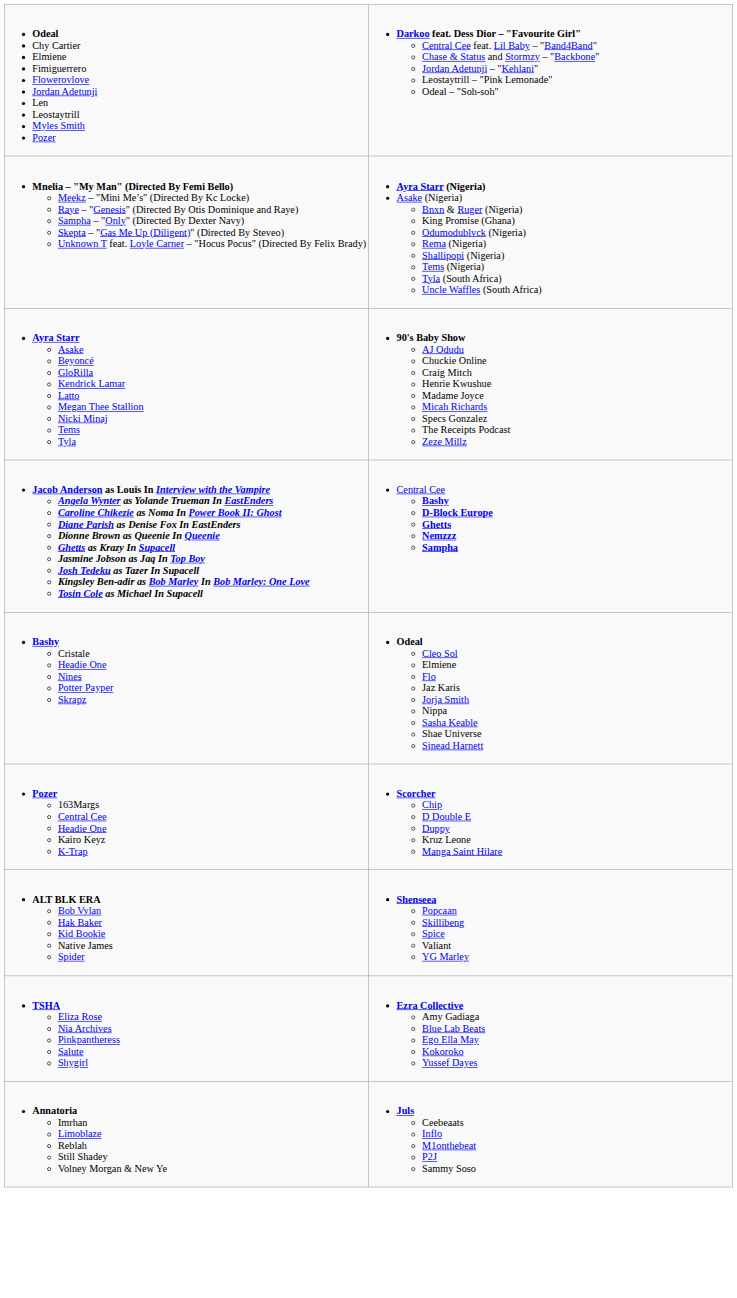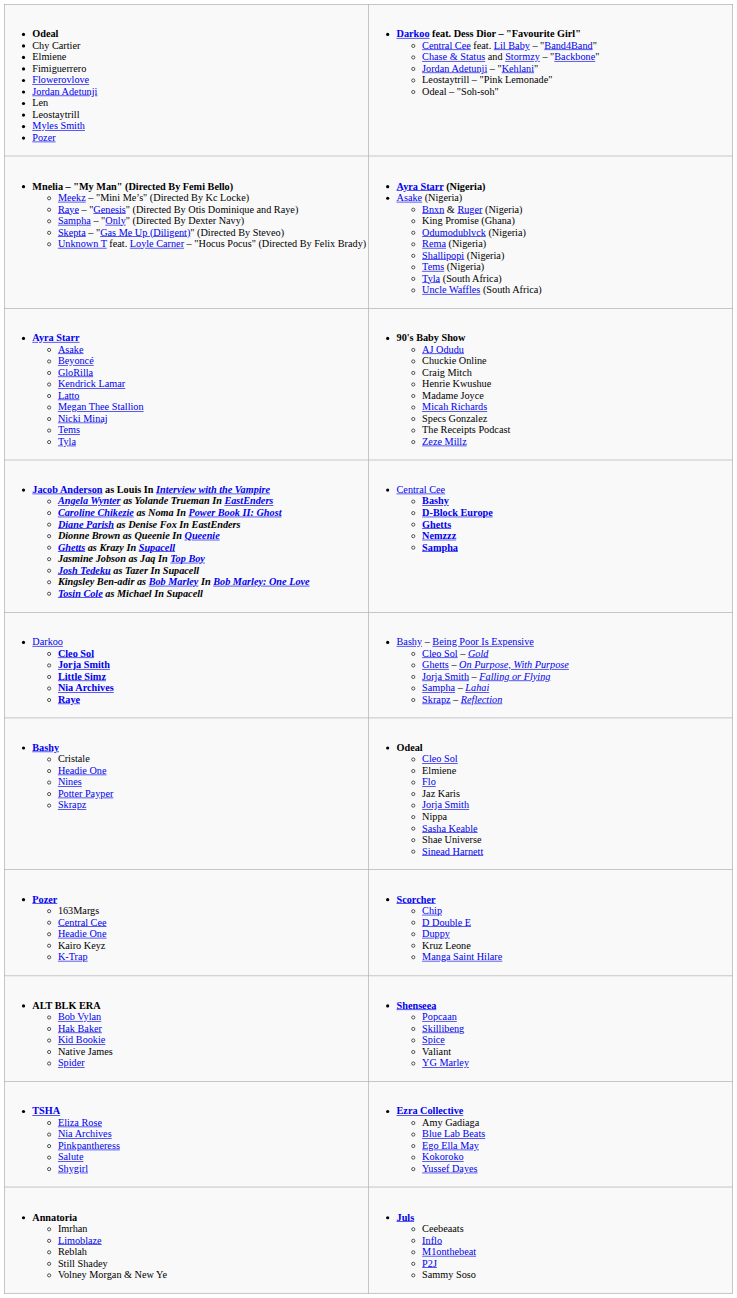 <table role="presentation" class="wikitable">
 <tr>
 <td style="vertical-align:top" width="50%"><br><ul><li><strong>Odeal</strong></li><li>Chy Cartier</li><li>Elmiene</li><li>Fimiguerrero</li><li><a href='#'>Flowerovlove</a></li><li><a href='#'>Jordan Adetunji</a></li><li>Len</li><li>Leostaytrill</li><li><a href='#'>Myles Smith</a></li><li><a href='#'>Pozer</a></li></ul></td>
 <td style="vertical-align:top" width="50%"><br><ul><li><strong><a href='#'>Darkoo</a> feat. Dess Dior – "Favourite Girl"</strong><ul><li><a href='#'>Central Cee</a> feat. <a href='#'>Lil Baby</a> – "<a href='#'>Band4Band</a>"</li><li><a href='#'>Chase & Status</a> and <a href='#'>Stormzy</a> – "<a href='#'>Backbone</a>"</li><li><a href='#'>Jordan Adetunji</a> – "<a href='#'>Kehlani</a>"</li><li>Leostaytrill – "Pink Lemonade"</li><li>Odeal – "Soh-soh"</li></ul></li></ul></td>
 </tr>
 <tr>
 <td style="vertical-align:top" width="50%"><br><ul><li><strong>Mnelia – "My Man" (Directed By Femi Bello)</strong><ul><li><a href='#'>Meekz</a> – "Mini Me’s" (Directed By Kc Locke)</li><li><a href='#'>Raye</a> – "<a href='#'>Genesis</a>" (Directed By Otis Dominique and Raye)</li><li><a href='#'>Sampha</a> – "<a href='#'>Only</a>" (Directed By Dexter Navy)</li><li><a href='#'>Skepta</a> – "<a href='#'>Gas Me Up (Diligent)</a>" (Directed By Steveo)</li><li><a href='#'>Unknown T</a> feat. <a href='#'>Loyle Carner</a> – "Hocus Pocus" (Directed By Felix Brady)</li></ul></li></ul></td>
 <td style="vertical-align:top" width="50%"><br><ul><li><strong><a href='#'>Ayra Starr</a> (Nigeria)</strong></li><li><a href='#'>Asake</a> (Nigeria)<ul><li><a href='#'>Bnxn</a> & <a href='#'>Ruger</a> (Nigeria)</li><li>King Promise (Ghana)</li><li><a href='#'>Odumodublvck</a> (Nigeria)</li><li><a href='#'>Rema</a> (Nigeria)</li><li><a href='#'>Shallipopi</a> (Nigeria)</li><li><a href='#'>Tems</a> (Nigeria)</li><li><a href='#'>Tyla</a> (South Africa)</li><li><a href='#'>Uncle Waffles</a> (South Africa)</li></ul></li></ul></td>
 </tr>
 <tr>
 <td style="vertical-align:top" width="50%"><br><ul><li><strong><a href='#'>Ayra Starr</a></strong><ul><li><a href='#'>Asake</a></li><li><a href='#'>Beyoncé</a></li><li><a href='#'>GloRilla</a></li><li><a href='#'>Kendrick Lamar</a></li><li><a href='#'>Latto</a></li><li><a href='#'>Megan Thee Stallion</a></li><li><a href='#'>Nicki Minaj</a></li><li><a href='#'>Tems</a></li><li><a href='#'>Tyla</a></li></ul></li></ul></td>
 <td style="vertical-align:top" width="50%"><br><ul><li><strong>90's Baby Show</strong><ul><li><a href='#'>AJ Odudu</a></li><li>Chuckie Online</li><li>Craig Mitch</li><li>Henrie Kwushue</li><li>Madame Joyce</li><li><a href='#'>Micah Richards</a></li><li>Specs Gonzalez</li><li>The Receipts Podcast</li><li><a href='#'>Zeze Millz</a></li></ul></li></ul></td>
 </tr>
 <tr>
 <td style="vertical-align:top" width="50%"><br><ul><li><strong><a href='#'>Jacob Anderson</a> as Louis In <em><a href='#'>Interview with the Vampire</a><strong><em><ul><li><a href='#'>Angela Wynter</a> as Yolande Trueman In </em><a href='#'>EastEnders</a><em></li><li><a href='#'>Caroline Chikezie</a> as Noma In </em><a href='#'>Power Book II: Ghost</a><em></li><li><a href='#'>Diane Parish</a> as Denise Fox In </em>EastEnders<em></li><li>Dionne Brown as Queenie In </em><a href='#'>Queenie</a><em></li><li><a href='#'>Ghetts</a> as Krazy In </em><a href='#'>Supacell</a><em></li><li>Jasmine Jobson as Jaq In </em><a href='#'>Top Boy</a><em></li><li><a href='#'>Josh Tedeku</a> as Tazer In </em>Supacell<em></li><li>Kingsley Ben-adir as <a href='#'>Bob Marley</a> In </em><a href='#'>Bob Marley: One Love</a><em></li><li><a href='#'>Tosin Cole</a> as Michael In </em>Supacell<em></li></ul></li></ul></td>
 <td style="vertical-align:top" width="50%"><br><ul><li></strong><a href='#'>Central Cee</a><strong><ul><li><a href='#'>Bashy</a></li><li><a href='#'>D-Block Europe</a></li><li><a href='#'>Ghetts</a></li><li><a href='#'>Nemzzz</a></li><li><a href='#'>Sampha</a></li></ul></li></ul></td>
+</tr>
+<tr>
+<td style="vertical-align:top" width="50%"><br><ul><li></strong><a href='#'>Darkoo</a><strong><ul><li><a href='#'>Cleo Sol</a></li><li><a href='#'>Jorja Smith</a></li><li><a href='#'>Little Simz</a></li><li><a href='#'>Nia Archives</a></li><li><a href='#'>Raye</a></li></ul></li></ul></td>
+<td style="vertical-align:top" width="50%"><br><ul><li></strong><a href='#'>Bashy</a> – </em><a href='#'>Being Poor Is Expensive</a></em></strong><ul><li><a href='#'>Cleo Sol</a> – <em><a href='#'>Gold</a></em></li><li><a href='#'>Ghetts</a> – <em><a href='#'>On Purpose, With Purpose</a></em></li><li><a href='#'>Jorja Smith</a> – <em><a href='#'>Falling or Flying</a></em></li><li><a href='#'>Sampha</a> – <em><a href='#'>Lahai</a></em></li><li><a href='#'>Skrapz</a> – <em><a href='#'>Reflection</a></em></li></ul></li></ul></td>
 </tr>
 <tr>
 <td style="vertical-align:top" width="50%"><br><ul><li><strong><a href='#'>Bashy</a></strong><ul><li>Cristale</li><li><a href='#'>Headie One</a></li><li><a href='#'>Nines</a></li><li><a href='#'>Potter Payper</a></li><li><a href='#'>Skrapz</a></li></ul></li></ul></td>
 <td style="vertical-align:top" width="50%"><br><ul><li><strong>Odeal</strong><ul><li><a href='#'>Cleo Sol</a></li><li>Elmiene</li><li><a href='#'>Flo</a></li><li>Jaz Karis</li><li><a href='#'>Jorja Smith</a></li><li>Nippa</li><li><a href='#'>Sasha Keable</a></li><li>Shae Universe</li><li><a href='#'>Sinead Harnett</a></li></ul></li></ul></td>
 </tr>
 <tr>
 <td style="vertical-align:top" width="50%"><br><ul><li><strong><a href='#'>Pozer</a></strong><ul><li>163Margs</li><li><a href='#'>Central Cee</a></li><li><a href='#'>Headie One</a></li><li>Kairo Keyz</li><li><a href='#'>K-Trap</a></li></ul></li></ul></td>
 <td style="vertical-align:top" width="50%"><br><ul><li><strong><a href='#'>Scorcher</a></strong><ul><li><a href='#'>Chip</a></li><li><a href='#'>D Double E</a></li><li><a href='#'>Duppy</a></li><li>Kruz Leone</li><li><a href='#'>Manga Saint Hilare</a></li></ul></li></ul></td>
 </tr>
 <tr>
 <td style="vertical-align:top" width="50%"><br><ul><li><strong>ALT BLK ERA</strong><ul><li><a href='#'>Bob Vylan</a></li><li><a href='#'>Hak Baker</a></li><li><a href='#'>Kid Bookie</a></li><li>Native James</li><li><a href='#'>Spider</a></li></ul></li></ul></td>
 <td style="vertical-align:top" width="50%"><br><ul><li><strong><a href='#'>Shenseea</a></strong><ul><li><a href='#'>Popcaan</a></li><li><a href='#'>Skillibeng</a></li><li><a href='#'>Spice</a></li><li>Valiant</li><li><a href='#'>YG Marley</a></li></ul></li></ul></td>
 </tr>
 <tr>
 <td style="vertical-align:top" width="50%"><br><ul><li><strong><a href='#'>TSHA</a></strong><ul><li><a href='#'>Eliza Rose</a></li><li><a href='#'>Nia Archives</a></li><li><a href='#'>Pinkpantheress</a></li><li><a href='#'>Salute</a></li><li><a href='#'>Shygirl</a></li></ul></li></ul></td>
 <td style="vertical-align:top" width="50%"><br><ul><li><strong><a href='#'>Ezra Collective</a></strong><ul><li>Amy Gadiaga</li><li><a href='#'>Blue Lab Beats</a></li><li><a href='#'>Ego Ella May</a></li><li><a href='#'>Kokoroko</a></li><li><a href='#'>Yussef Dayes</a></li></ul></li></ul></td>
 </tr>
 <tr>
 <td style="vertical-align:top" width="50%"><br><ul><li><strong>Annatoria</strong><ul><li>Imrhan</li><li><a href='#'>Limoblaze</a></li><li>Reblah</li><li>Still Shadey</li><li>Volney Morgan & New Ye</li></ul></li></ul></td>
 <td style="vertical-align:top" width="50%"><br><ul><li><strong><a href='#'>Juls</a></strong><ul><li>Ceebeaats</li><li><a href='#'>Inflo</a></li><li><a href='#'>M1onthebeat</a></li><li><a href='#'>P2J</a></li><li>Sammy Soso</li></ul></li></ul></td>
 </tr>
 </table>
